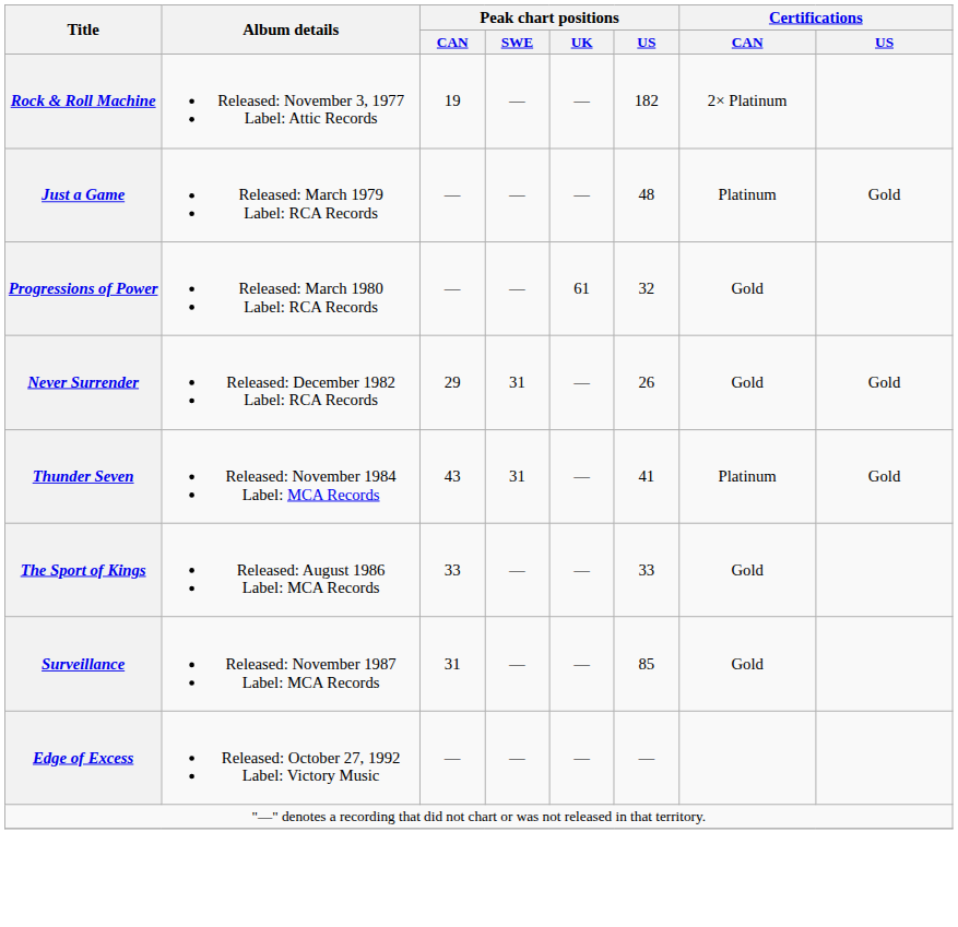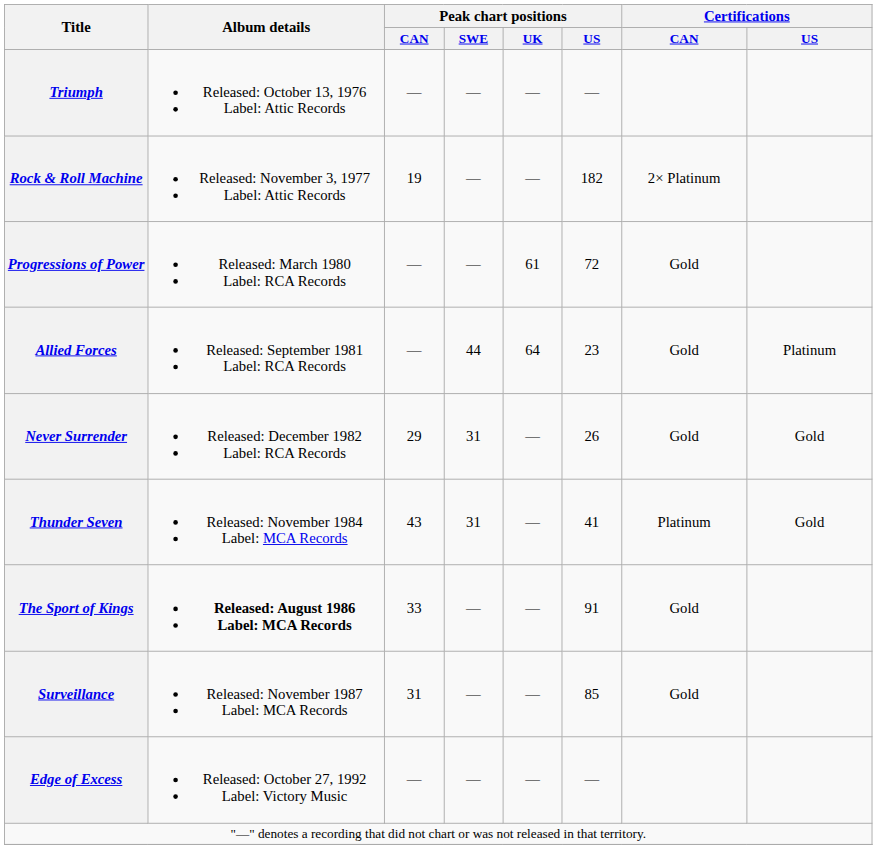 <table class="wikitable plainrowheaders" style="text-align:center;">
 <tr>
 <th scope="col" rowspan="2">Title</th>
 <th scope="col" rowspan="2" width="250">Album details</th>
 <th scope="col" colspan="4">Peak chart positions</th>
 <th scope="col" colspan="2"><a href='#'>Certifications</a></th>
 </tr>
 <tr>
 <th scope="col" style="width:4em;font-size:90%"><a href='#'>CAN</a><br></th>
 <th scope="col" style="width:4em;font-size:90%"><a href='#'>SWE</a><br></th>
 <th scope="col" style="width:4em;font-size:90%"><a href='#'>UK</a><br></th>
 <th scope="col" style="width:4em;font-size:90%"><a href='#'>US</a><br></th>
 <th scope="col" style="width:9em;font-size:90%"><a href='#'>CAN</a><br></th>
 <th scope="col" style="width:9em;font-size:90%"><a href='#'>US</a><br></th>
 </tr>
 <tr>
+<th scope="row"><em><a href='#'>Triumph</a></em></th>
+<td><br><ul><li>Released: October 13, 1976</li><li>Label: Attic Records</li></ul></td>
+<td>—</td>
+<td>—</td>
+<td>—</td>
+<td>—</td>
+<td></td>
+<td></td>
+</tr>
+<tr>
 <th scope="row"><em><a href='#'>Rock & Roll Machine</a></em></th>
 <td><br><ul><li>Released: November 3, 1977</li><li>Label: Attic Records</li></ul></td>
 <td>19<br></td>
 <td>—</td>
 <td>—</td>
 <td>182</td>
 <td>2× Platinum</td>
 <td></td>
 </tr>
 <tr>
-<th scope="row"><em><a href='#'>Just a Game</a></em></th>
-<td><br><ul><li>Released: March 1979</li><li>Label: RCA Records</li></ul></td>
-<td>—<br></td>
-<td>—</td>
-<td>—</td>
-<td>48</td>
-<td>Platinum</td>
-<td>Gold</td>
-</tr>
-<tr>
 <th scope="row"><em><a href='#'>Progressions of Power</a></em></th>
 <td><br><ul><li>Released: March 1980</li><li>Label: RCA Records</li></ul></td>
 <td>—<br></td>
 <td>—</td>
 <td>61</td>
-<td>32</td>
+<td>72</td>
 <td>Gold</td>
 <td></td>
+</tr>
+<tr>
+<th scope="row"><em><a href='#'>Allied Forces</a></em></th>
+<td><br><ul><li>Released: September 1981</li><li>Label: RCA Records</li></ul></td>
+<td>—<br></td>
+<td>44</td>
+<td>64</td>
+<td>23</td>
+<td>Gold</td>
+<td>Platinum</td>
 </tr>
 <tr>
 <th scope="row"><em><a href='#'>Never Surrender</a></em></th>
 <td><br><ul><li>Released: December 1982</li><li>Label: RCA Records</li></ul></td>
 <td>29<br></td>
 <td>31</td>
 <td>—</td>
 <td>26</td>
 <td>Gold</td>
 <td>Gold</td>
 </tr>
 <tr>
 <th scope="row"><em><a href='#'>Thunder Seven</a></em></th>
 <td><br><ul><li>Released: November 1984</li><li>Label: <a href='#'>MCA Records</a></li></ul></td>
 <td>43<br></td>
 <td>31</td>
 <td>—</td>
 <td>41</td>
 <td>Platinum</td>
 <td>Gold</td>
 </tr>
 <tr>
 <th scope="row"><em><a href='#'>The Sport of Kings</a></em></th>
-<td><br><ul><li>Released: August 1986</li><li>Label: MCA Records</li></ul></td>
+<td><strong><br><ul><li>Released: August 1986</li><li>Label: MCA Records</li></ul></strong></td>
 <td>33<br></td>
 <td>—</td>
 <td>—</td>
-<td>33</td>
+<td>91</td>
 <td>Gold</td>
 <td></td>
 </tr>
 <tr>
 <th scope="row"><em><a href='#'>Surveillance</a></em></th>
 <td><br><ul><li>Released: November 1987</li><li>Label: MCA Records</li></ul></td>
 <td>31<br></td>
 <td>—</td>
 <td>—</td>
 <td>85</td>
 <td>Gold</td>
 <td></td>
 </tr>
 <tr>
 <th scope="row"><em><a href='#'>Edge of Excess</a></em></th>
 <td><br><ul><li>Released: October 27, 1992</li><li>Label: Victory Music</li></ul></td>
 <td>—</td>
 <td>—</td>
 <td>—</td>
 <td>—</td>
 <td></td>
 <td></td>
 </tr>
 <tr>
 <td colspan="8" style="font-size:90%">"—" denotes a recording that did not chart or was not released in that territory.</td>
 </tr>
 <tr>
 </tr>
 </table>
